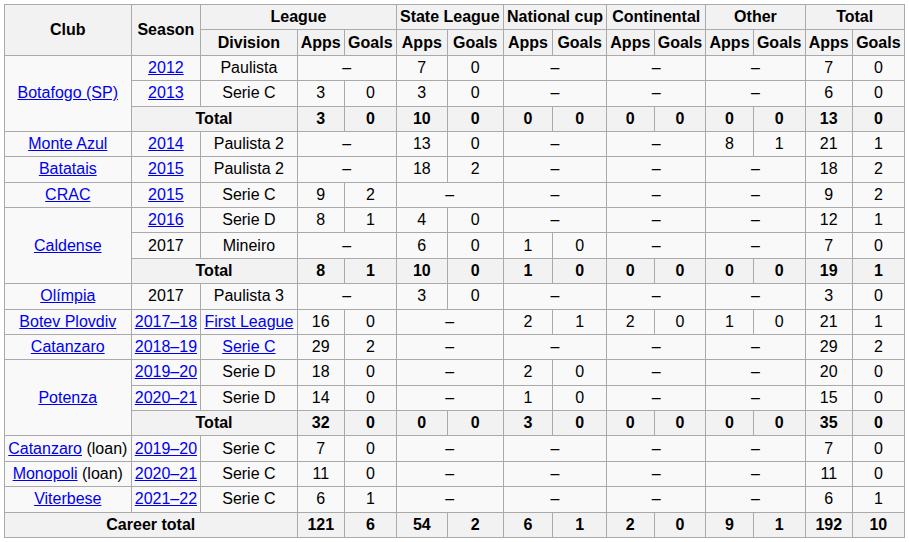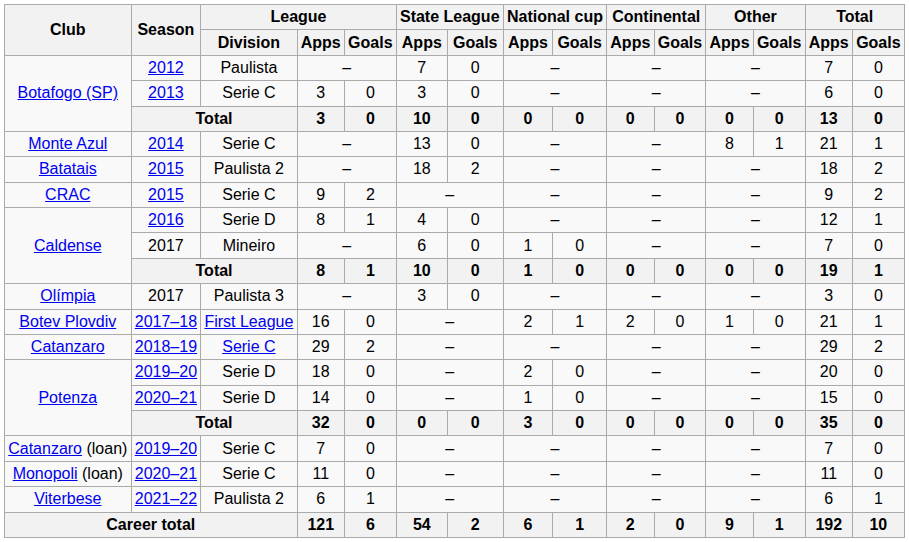 <table class="wikitable" style="text-align: center">
 <tr>
 <th rowspan="2">Club</th>
 <th rowspan="2">Season</th>
 <th colspan="3">League</th>
 <th colspan="2">State League</th>
 <th colspan="2">National cup</th>
 <th colspan="2">Continental</th>
 <th colspan="2">Other</th>
 <th colspan="2">Total</th>
 </tr>
 <tr>
 <th>Division</th>
 <th>Apps</th>
 <th>Goals</th>
 <th>Apps</th>
 <th>Goals</th>
 <th>Apps</th>
 <th>Goals</th>
 <th>Apps</th>
 <th>Goals</th>
 <th>Apps</th>
 <th>Goals</th>
 <th>Apps</th>
 <th>Goals</th>
 </tr>
 <tr>
 <td rowspan="3"><a href='#'>Botafogo (SP)</a></td>
 <td><a href='#'>2012</a></td>
 <td>Paulista</td>
 <td colspan="2">–</td>
 <td>7</td>
 <td>0</td>
 <td colspan=2>–</td>
 <td colspan="2">–</td>
 <td colspan="2">–</td>
 <td>7</td>
 <td>0</td>
 </tr>
 <tr>
 <td><a href='#'>2013</a></td>
 <td>Serie C</td>
 <td>3</td>
 <td>0</td>
 <td>3</td>
 <td>0</td>
 <td colspan="2">–</td>
 <td colspan="2">–</td>
 <td colspan="2">–</td>
 <td>6</td>
 <td>0</td>
 </tr>
 <tr>
 <th colspan="2">Total</th>
 <th>3</th>
 <th>0</th>
 <th>10</th>
 <th>0</th>
 <th>0</th>
 <th>0</th>
 <th>0</th>
 <th>0</th>
 <th>0</th>
 <th>0</th>
 <th>13</th>
 <th>0</th>
 </tr>
 <tr>
 <td><a href='#'>Monte Azul</a></td>
 <td><a href='#'>2014</a></td>
-<td>Paulista 2</td>
+<td>Serie C</td>
 <td colspan="2">–</td>
 <td>13</td>
 <td>0</td>
 <td colspan="2">–</td>
 <td colspan="2">–</td>
 <td>8</td>
 <td>1</td>
 <td>21</td>
 <td>1</td>
 </tr>
 <tr>
 <td><a href='#'>Batatais</a></td>
 <td><a href='#'>2015</a></td>
 <td>Paulista 2</td>
 <td colspan="2">–</td>
 <td>18</td>
 <td>2</td>
 <td colspan="2">–</td>
 <td colspan="2">–</td>
 <td colspan="2">–</td>
 <td>18</td>
 <td>2</td>
 </tr>
 <tr>
 <td><a href='#'>CRAC</a></td>
 <td><a href='#'>2015</a></td>
 <td>Serie C</td>
 <td>9</td>
 <td>2</td>
 <td colspan="2">–</td>
 <td colspan="2">–</td>
 <td colspan="2">–</td>
 <td colspan="2">–</td>
 <td>9</td>
 <td>2</td>
 </tr>
 <tr>
 <td rowspan="3"><a href='#'>Caldense</a></td>
 <td><a href='#'>2016</a></td>
 <td>Serie D</td>
 <td>8</td>
 <td>1</td>
 <td>4</td>
 <td>0</td>
 <td colspan=2>–</td>
 <td colspan="2">–</td>
 <td colspan="2">–</td>
 <td>12</td>
 <td>1</td>
 </tr>
 <tr>
 <td>2017</td>
 <td>Mineiro</td>
 <td colspan="2">–</td>
 <td>6</td>
 <td>0</td>
 <td>1</td>
 <td>0</td>
 <td colspan="2">–</td>
 <td colspan="2">–</td>
 <td>7</td>
 <td>0</td>
 </tr>
 <tr>
 <th colspan="2">Total</th>
 <th>8</th>
 <th>1</th>
 <th>10</th>
 <th>0</th>
 <th>1</th>
 <th>0</th>
 <th>0</th>
 <th>0</th>
 <th>0</th>
 <th>0</th>
 <th>19</th>
 <th>1</th>
 </tr>
 <tr>
 <td><a href='#'>Olímpia</a></td>
 <td>2017</td>
 <td>Paulista 3</td>
 <td colspan="2">–</td>
 <td>3</td>
 <td>0</td>
 <td colspan=2>–</td>
 <td colspan="2">–</td>
 <td colspan="2">–</td>
 <td>3</td>
 <td>0</td>
 </tr>
 <tr>
 <td><a href='#'>Botev Plovdiv</a></td>
 <td><a href='#'>2017–18</a></td>
 <td><a href='#'>First League</a></td>
 <td>16</td>
 <td>0</td>
 <td colspan="2">–</td>
 <td>2</td>
 <td>1</td>
 <td>2</td>
 <td>0</td>
 <td>1</td>
 <td>0</td>
 <td>21</td>
 <td>1</td>
 </tr>
 <tr>
 <td><a href='#'>Catanzaro</a></td>
 <td><a href='#'>2018–19</a></td>
 <td><a href='#'>Serie C</a></td>
 <td>29</td>
 <td>2</td>
 <td colspan="2">–</td>
 <td colspan="2">–</td>
 <td colspan="2">–</td>
 <td colspan="2">–</td>
 <td>29</td>
 <td>2</td>
 </tr>
 <tr>
 <td rowspan="3"><a href='#'>Potenza</a></td>
 <td><a href='#'>2019–20</a></td>
 <td>Serie D</td>
 <td>18</td>
 <td>0</td>
 <td colspan="2">–</td>
 <td>2</td>
 <td>0</td>
 <td colspan="2">–</td>
 <td colspan="2">–</td>
 <td>20</td>
 <td>0</td>
 </tr>
 <tr>
 <td><a href='#'>2020–21</a></td>
 <td>Serie D</td>
 <td>14</td>
 <td>0</td>
 <td colspan="2">–</td>
 <td>1</td>
 <td>0</td>
 <td colspan="2">–</td>
 <td colspan="2">–</td>
 <td>15</td>
 <td>0</td>
 </tr>
 <tr>
 <th colspan="2">Total</th>
 <th>32</th>
 <th>0</th>
 <th>0</th>
 <th>0</th>
 <th>3</th>
 <th>0</th>
 <th>0</th>
 <th>0</th>
 <th>0</th>
 <th>0</th>
 <th>35</th>
 <th>0</th>
 </tr>
 <tr>
 <td><a href='#'>Catanzaro</a> (loan)</td>
 <td><a href='#'>2019–20</a></td>
 <td>Serie C</td>
 <td>7</td>
 <td>0</td>
 <td colspan="2">–</td>
 <td colspan="2">–</td>
 <td colspan="2">–</td>
 <td colspan="2">–</td>
 <td>7</td>
 <td>0</td>
 </tr>
 <tr>
 <td><a href='#'>Monopoli</a> (loan)</td>
 <td><a href='#'>2020–21</a></td>
 <td>Serie C</td>
 <td>11</td>
 <td>0</td>
 <td colspan="2">–</td>
 <td colspan="2">–</td>
 <td colspan="2">–</td>
 <td colspan="2">–</td>
 <td>11</td>
 <td>0</td>
 </tr>
 <tr>
 <td><a href='#'>Viterbese</a></td>
 <td><a href='#'>2021–22</a></td>
-<td>Serie C</td>
+<td>Paulista 2</td>
 <td>6</td>
 <td>1</td>
 <td colspan="2">–</td>
 <td colspan="2">–</td>
 <td colspan="2">–</td>
 <td colspan="2">–</td>
 <td>6</td>
 <td>1</td>
 </tr>
 <tr>
 <th colspan="3">Career total</th>
 <th>121</th>
 <th>6</th>
 <th>54</th>
 <th>2</th>
 <th>6</th>
 <th>1</th>
 <th>2</th>
 <th>0</th>
 <th>9</th>
 <th>1</th>
 <th>192</th>
 <th>10</th>
 </tr>
 </table>
